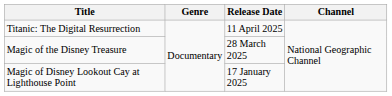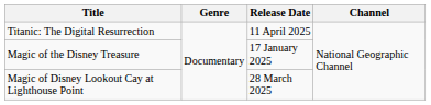 <table class="wikitable sortable">
 <tr>
 <th>Title</th>
 <th>Genre</th>
 <th>Release Date</th>
 <th>Channel</th>
 </tr>
 <tr>
 <td>Titanic: The Digital Resurrection</td>
 <td rowspan="3">Documentary</td>
 <td>11 April 2025</td>
 <td rowspan="3">National Geographic Channel</td>
 </tr>
 <tr>
 <td>Magic of the Disney Treasure</td>
-<td>28 March 2025</td>
+<td>17 January 2025</td>
 </tr>
 <tr>
 <td>Magic of Disney Lookout Cay at Lighthouse Point</td>
-<td>17 January 2025</td>
+<td>28 March 2025</td>
 </tr>
 </table>
